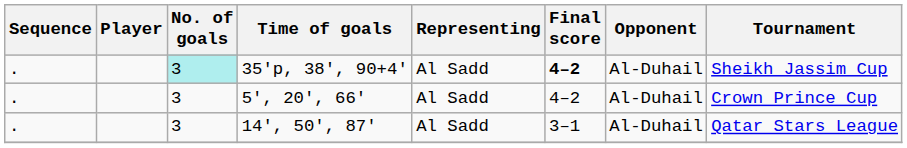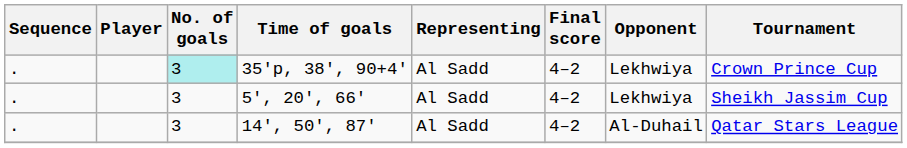 <table class="wikitable sortable" style="font-size:90%;">
 <tr>
 <th>Sequence<br></th>
 <th>Player</th>
 <th>No. of<br>goals</th>
 <th>Time of goals</th>
 <th>Representing</th>
 <th>Final<br>score</th>
 <th>Opponent</th>
 <th>Tournament</th>
 </tr>
 <tr>
 <td>.</td>
 <td> </td>
 <td style="background: paleturquoise;">3</td>
 <td>35'p, 38', 90+4'</td>
 <td>Al Sadd</td>
-<td><strong>4–2</strong></td>
-<td>Al-Duhail</td>
-<td><a href='#'>Sheikh Jassim Cup</a></td>
+<td>4–2</td>
+<td>Lekhwiya</td>
+<td><a href='#'>Crown Prince Cup</a></td>
 </tr>
 <tr>
 <td>.</td>
 <td> </td>
 <td>3</td>
 <td>5', 20', 66'</td>
 <td>Al Sadd</td>
 <td>4–2</td>
-<td>Al-Duhail</td>
-<td><a href='#'>Crown Prince Cup</a></td>
+<td>Lekhwiya</td>
+<td><a href='#'>Sheikh Jassim Cup</a></td>
 </tr>
 <tr>
 <td>.</td>
 <td> </td>
 <td>3</td>
 <td>14', 50', 87'</td>
 <td>Al Sadd</td>
-<td>3–1</td>
+<td>4–2</td>
 <td>Al-Duhail</td>
 <td><a href='#'>Qatar Stars League</a></td>
 </tr>
 <tr>
 </tr>
 </table>
